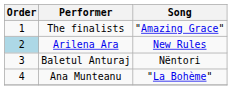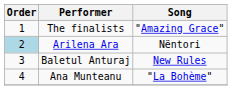 <table class="wikitable" style="text-align:center">
 <tr>
 <th>Order</th>
 <th>Performer</th>
 <th>Song</th>
 </tr>
 <tr>
 <td>1</td>
 <td>The finalists</td>
 <td>"<a href='#'>Amazing Grace</a>"</td>
 </tr>
 <tr>
 <td style="background: lightblue;">2</td>
 <td><a href='#'>Arilena Ara</a></td>
-<td><a href='#'>New Rules</a></td>
+<td>Nëntori</td>
 </tr>
 <tr>
 <td>3</td>
 <td>Baletul Anturaj</td>
-<td>Nëntori</td>
+<td><a href='#'>New Rules</a></td>
 </tr>
 <tr>
 <td>4</td>
 <td>Ana Munteanu</td>
 <td>"<a href='#'>La Bohème</a>"</td>
 </tr>
 <tr>
 </tr>
 </table>
